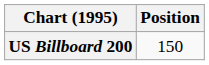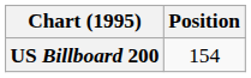 <table class="wikitable plainrowheaders" style="text-align:center">
 <tr>
 <th scope="col">Chart (1995)</th>
 <th scope="col">Position</th>
 </tr>
 <tr>
 <th scope="row">US <em>Billboard</em> 200</th>
-<td>150</td>
+<td>154</td>
 </tr>
 </table>
